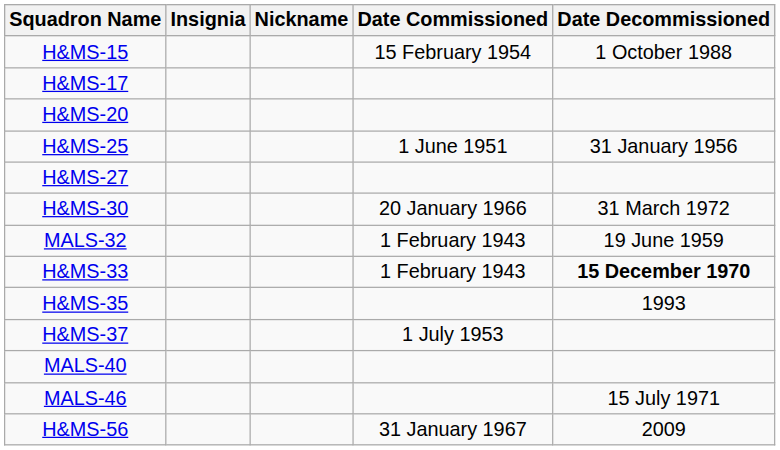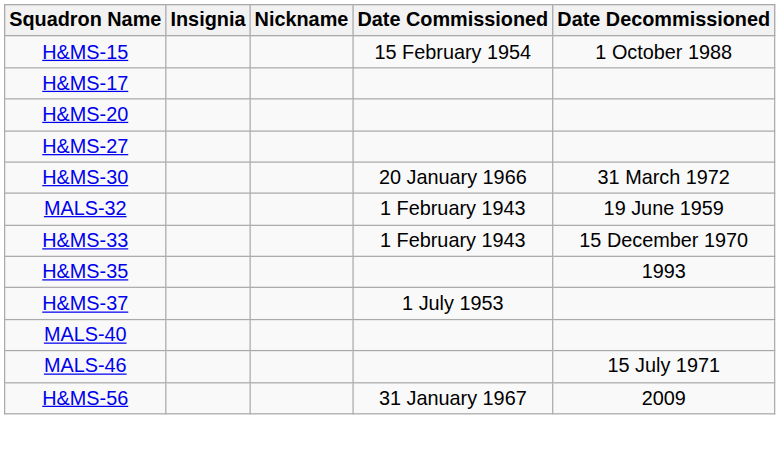 <table class="wikitable" style="text-align:center;">
 <tr bgcolor="#CCCCCC">
 <th>Squadron Name</th>
 <th>Insignia</th>
 <th>Nickname</th>
 <th>Date Commissioned</th>
 <th>Date Decommissioned</th>
 </tr>
 <tr>
 <td><a href='#'>H&MS-15</a></td>
 <td></td>
 <td></td>
 <td>15 February 1954</td>
 <td>1 October 1988</td>
 </tr>
 <tr>
 <td><a href='#'>H&MS-17</a></td>
 <td></td>
 <td></td>
 <td></td>
 <td></td>
 </tr>
 <tr>
 <td><a href='#'>H&MS-20</a></td>
 <td></td>
 <td></td>
 <td></td>
 <td></td>
 </tr>
 <tr>
-<td><a href='#'>H&MS-25</a></td>
-<td></td>
-<td></td>
-<td>1 June 1951</td>
-<td>31 January 1956</td>
-</tr>
-<tr>
 <td><a href='#'>H&MS-27</a></td>
 <td></td>
 <td></td>
 <td></td>
 <td></td>
 </tr>
 <tr>
 <td><a href='#'>H&MS-30</a></td>
 <td></td>
 <td></td>
 <td>20 January 1966</td>
 <td>31 March 1972</td>
 </tr>
 <tr>
 <td><a href='#'>MALS-32</a></td>
 <td></td>
 <td></td>
 <td>1 February 1943</td>
 <td>19 June 1959</td>
 </tr>
 <tr>
 <td><a href='#'>H&MS-33</a></td>
 <td></td>
 <td></td>
 <td>1 February 1943</td>
-<td><strong>15 December 1970</strong></td>
+<td>15 December 1970</td>
 </tr>
 <tr>
 <td><a href='#'>H&MS-35</a></td>
 <td></td>
 <td></td>
 <td></td>
 <td>1993</td>
 </tr>
 <tr>
 <td><a href='#'>H&MS-37</a></td>
 <td></td>
 <td></td>
 <td>1 July 1953</td>
 <td></td>
 </tr>
 <tr>
 <td><a href='#'>MALS-40</a></td>
 <td></td>
 <td></td>
 <td></td>
 <td></td>
 </tr>
 <tr>
 <td><a href='#'>MALS-46</a></td>
 <td></td>
 <td></td>
 <td></td>
 <td>15 July 1971</td>
 </tr>
 <tr>
 <td><a href='#'>H&MS-56</a></td>
 <td></td>
 <td></td>
 <td>31 January 1967</td>
 <td>2009</td>
 </tr>
 </table>
